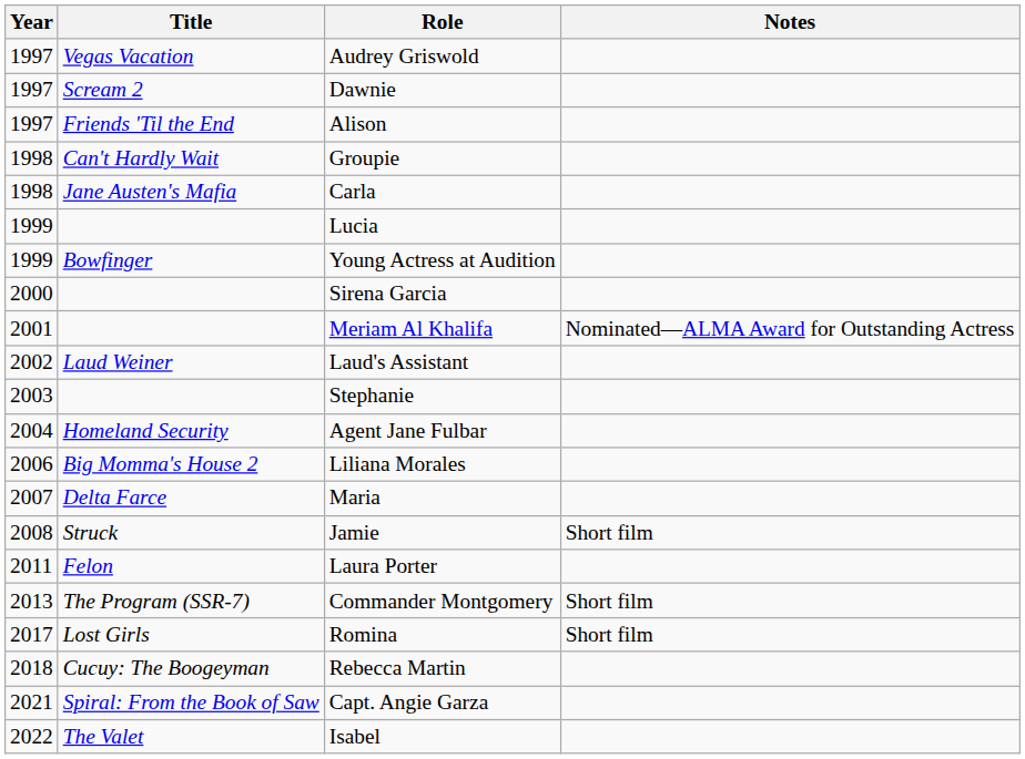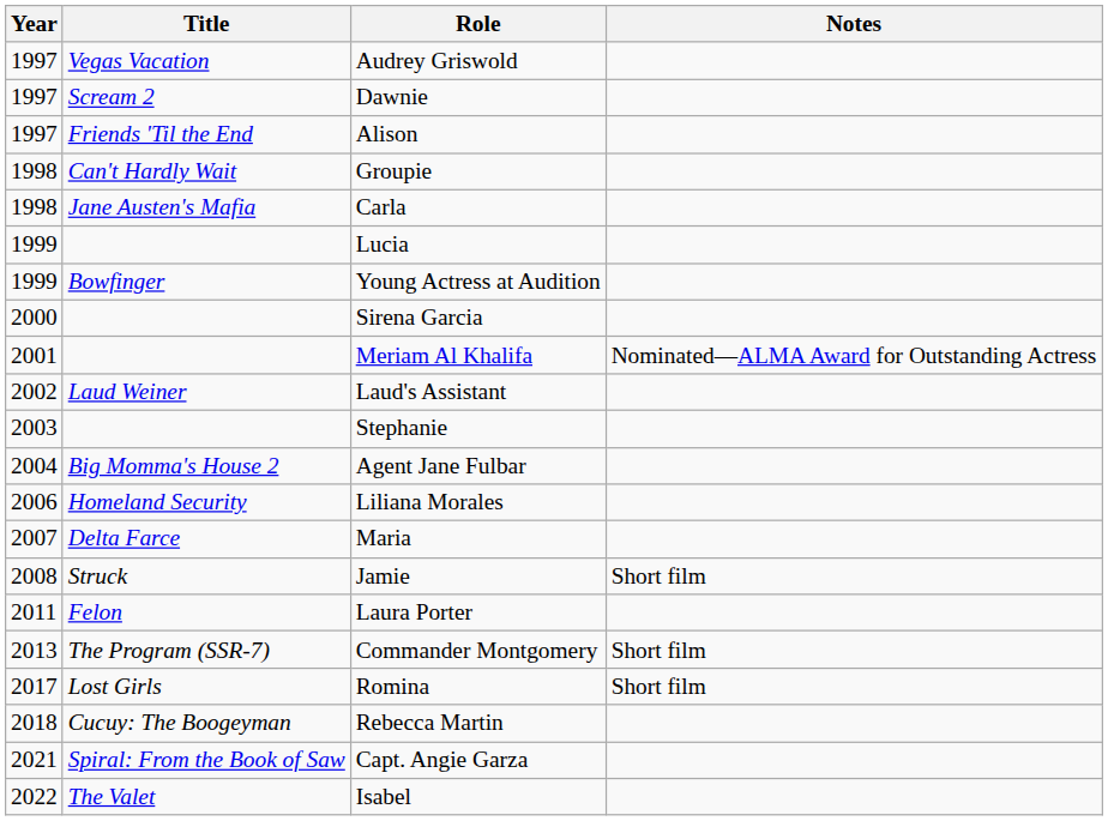 <table class="wikitable sortable">
 <tr>
 <th>Year</th>
 <th>Title</th>
 <th>Role</th>
 <th class="unsortable">Notes</th>
 </tr>
 <tr>
 <td>1997</td>
 <td><em><a href='#'>Vegas Vacation</a></em></td>
 <td>Audrey Griswold</td>
 <td></td>
 </tr>
 <tr>
 <td>1997</td>
 <td><em><a href='#'>Scream 2</a></em></td>
 <td>Dawnie</td>
 <td></td>
 </tr>
 <tr>
 <td>1997</td>
 <td><em><a href='#'>Friends 'Til the End</a></em></td>
 <td>Alison</td>
 <td></td>
 </tr>
 <tr>
 <td>1998</td>
 <td><em><a href='#'>Can't Hardly Wait</a></em></td>
 <td>Groupie</td>
 <td></td>
 </tr>
 <tr>
 <td>1998</td>
 <td><em><a href='#'>Jane Austen's Mafia</a></em></td>
 <td>Carla</td>
 <td></td>
 </tr>
 <tr>
 <td>1999</td>
 <td><em></em></td>
 <td>Lucia</td>
 <td></td>
 </tr>
 <tr>
 <td>1999</td>
 <td><em><a href='#'>Bowfinger</a></em></td>
 <td>Young Actress at Audition</td>
 <td></td>
 </tr>
 <tr>
 <td>2000</td>
 <td><em></em></td>
 <td>Sirena Garcia</td>
 <td></td>
 </tr>
 <tr>
 <td>2001</td>
 <td><em></em></td>
 <td><a href='#'>Meriam Al Khalifa</a></td>
 <td>Nominated—<a href='#'>ALMA Award</a> for Outstanding Actress</td>
 </tr>
 <tr>
 <td>2002</td>
 <td><em><a href='#'>Laud Weiner</a></em></td>
 <td>Laud's Assistant</td>
 <td></td>
 </tr>
 <tr>
 <td>2003</td>
 <td><em></em></td>
 <td>Stephanie</td>
 <td></td>
 </tr>
 <tr>
 <td>2004</td>
-<td><em><a href='#'>Homeland Security</a></em></td>
+<td><em><a href='#'>Big Momma's House 2</a></em></td>
 <td>Agent Jane Fulbar</td>
 <td></td>
 </tr>
 <tr>
 <td>2006</td>
-<td><em><a href='#'>Big Momma's House 2</a></em></td>
+<td><em><a href='#'>Homeland Security</a></em></td>
 <td>Liliana Morales</td>
 <td></td>
 </tr>
 <tr>
 <td>2007</td>
 <td><em><a href='#'>Delta Farce</a></em></td>
 <td>Maria</td>
 <td></td>
 </tr>
 <tr>
 <td>2008</td>
 <td><em>Struck</em></td>
 <td>Jamie</td>
 <td>Short film</td>
 </tr>
 <tr>
 <td>2011</td>
 <td><em><a href='#'>Felon</a></em></td>
 <td>Laura Porter</td>
 <td></td>
 </tr>
 <tr>
 <td>2013</td>
 <td><em>The Program (SSR-7)</em></td>
 <td>Commander Montgomery</td>
 <td>Short film</td>
 </tr>
 <tr>
 <td>2017</td>
 <td><em>Lost Girls</em></td>
 <td>Romina</td>
 <td>Short film</td>
 </tr>
 <tr>
 <td>2018</td>
 <td><em>Cucuy: The Boogeyman</em></td>
 <td>Rebecca Martin</td>
 <td></td>
 </tr>
 <tr>
 <td>2021</td>
 <td><em><a href='#'>Spiral: From the Book of Saw</a></em></td>
 <td>Capt. Angie Garza</td>
 <td></td>
 </tr>
 <tr>
 <td>2022</td>
 <td><em><a href='#'>The Valet</a></em></td>
 <td>Isabel</td>
 <td></td>
 </tr>
 </table>
